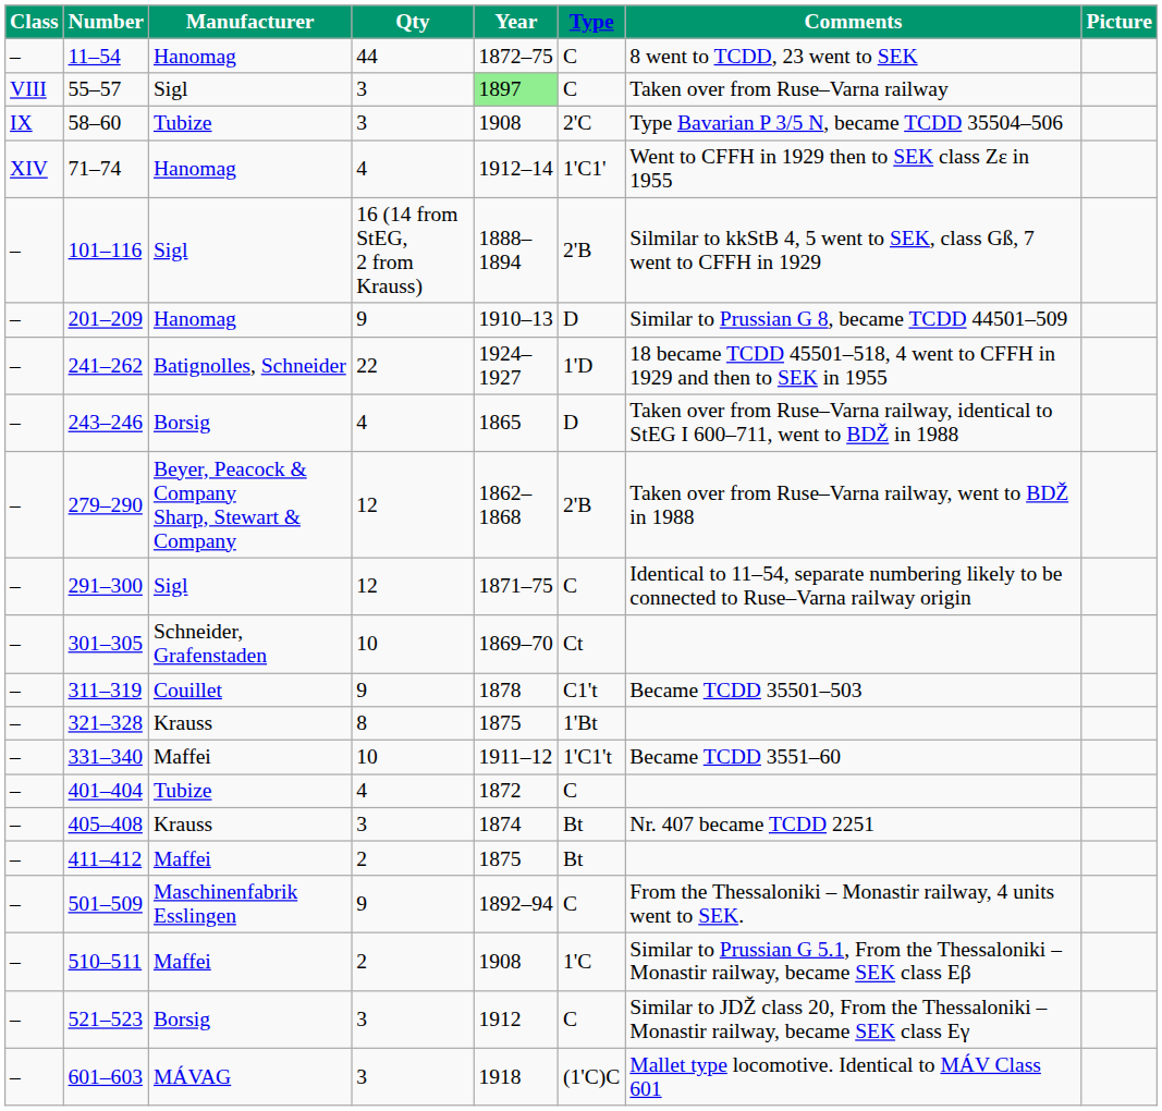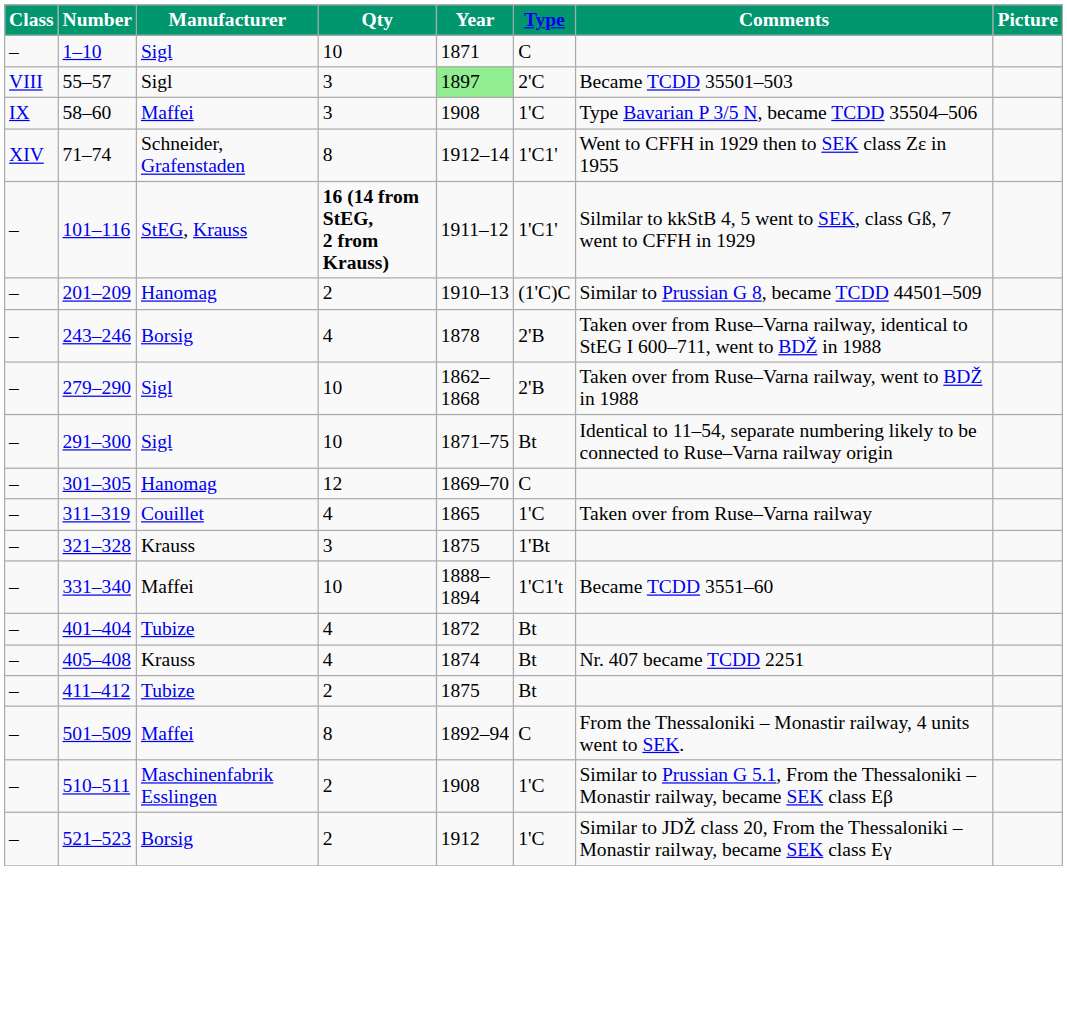 <table class="wikitable">
 <tr>
 <th style="color:#ffffff; background:#00966E">Class</th>
 <th style="color:#ffffff; background:#00966E">Number</th>
 <th style="color:#ffffff; background:#00966E">Manufacturer</th>
 <th style="color:#ffffff; background:#00966E">Qty</th>
 <th style="color:#ffffff; background:#00966E">Year</th>
 <th style="color:#ffffff; background:#00966E"><a href='#'>Type</a></th>
 <th style="color:#ffffff; background:#00966E">Comments</th>
 <th style="color:#ffffff; background:#00966E">Picture</th>
 </tr>
 <tr>
 <td>–</td>
-<td><a href='#'>11–54</a></td>
-<td><a href='#'>Hanomag</a></td>
-<td>44</td>
-<td>1872–75</td>
+<td><a href='#'>1–10</a></td>
+<td><a href='#'>Sigl</a></td>
+<td>10</td>
+<td>1871</td>
 <td>C</td>
-<td>8 went to <a href='#'>TCDD</a>, 23 went to <a href='#'>SEK</a></td>
+<td></td>
 <td></td>
 </tr>
 <tr>
 <td><a href='#'>VIII</a></td>
 <td>55–57</td>
 <td>Sigl</td>
 <td>3</td>
 <td style="background: lightgreen;">1897</td>
-<td>C</td>
-<td>Taken over from Ruse–Varna railway</td>
+<td>2'C</td>
+<td>Became <a href='#'>TCDD</a> 35501–503</td>
 <td></td>
 </tr>
 <tr>
 <td><a href='#'>IX</a></td>
 <td>58–60</td>
-<td><a href='#'>Tubize</a></td>
+<td><a href='#'>Maffei</a></td>
 <td>3</td>
 <td>1908</td>
-<td>2'C</td>
+<td>1'C</td>
 <td>Type <a href='#'>Bavarian P 3/5 N</a>, became <a href='#'>TCDD</a> 35504–506</td>
 <td></td>
 </tr>
 <tr>
 <td><a href='#'>XIV</a></td>
 <td>71–74</td>
-<td><a href='#'>Hanomag</a></td>
-<td>4</td>
+<td>Schneider, <a href='#'>Grafenstaden</a></td>
+<td>8</td>
 <td>1912–14</td>
 <td>1'C1'</td>
 <td>Went to CFFH in 1929 then to <a href='#'>SEK</a> class Ζε in 1955</td>
 <td></td>
 </tr>
 <tr>
 <td>–</td>
 <td><a href='#'>101–116</a></td>
-<td><a href='#'>Sigl</a></td>
-<td>16 (14 from StEG,<br>2 from Krauss)</td>
-<td>1888–1894</td>
-<td>2'B</td>
+<td><a href='#'>StEG</a>, <a href='#'>Krauss</a></td>
+<td><strong>16 (14 from StEG,<br>2 from Krauss)</strong></td>
+<td>1911–12</td>
+<td>1'C1'</td>
 <td>Silmilar to kkStB 4, 5 went to <a href='#'>SEK</a>, class Gß, 7 went to CFFH in 1929</td>
 <td></td>
 </tr>
 <tr>
 <td>–</td>
 <td><a href='#'>201–209</a></td>
 <td><a href='#'>Hanomag</a></td>
-<td>9</td>
+<td>2</td>
 <td>1910–13</td>
-<td>D</td>
+<td>(1'C)C</td>
 <td>Similar to <a href='#'>Prussian G 8</a>, became <a href='#'>TCDD</a> 44501–509</td>
-<td></td>
-</tr>
-<tr>
-<td>–</td>
-<td><a href='#'>241–262</a></td>
-<td><a href='#'>Batignolles</a>, <a href='#'>Schneider</a></td>
-<td>22</td>
-<td>1924–1927</td>
-<td>1'D</td>
-<td>18 became <a href='#'>TCDD</a> 45501–518, 4 went to CFFH in 1929 and then to <a href='#'>SEK</a> in 1955</td>
 <td></td>
 </tr>
 <tr>
 <td>–</td>
 <td><a href='#'>243–246</a></td>
 <td><a href='#'>Borsig</a></td>
 <td>4</td>
-<td>1865</td>
-<td>D</td>
+<td>1878</td>
+<td>2'B</td>
 <td>Taken over from Ruse–Varna railway, identical to StEG I 600–711, went to <a href='#'>BDŽ</a> in 1988</td>
 <td></td>
 </tr>
 <tr>
 <td>–</td>
 <td><a href='#'>279–290</a></td>
-<td><a href='#'>Beyer, Peacock & Company</a><br><a href='#'>Sharp, Stewart & Company</a></td>
-<td>12</td>
+<td><a href='#'>Sigl</a></td>
+<td>10</td>
 <td>1862–1868</td>
 <td>2'B</td>
 <td>Taken over from Ruse–Varna railway, went to <a href='#'>BDŽ</a> in 1988</td>
 <td></td>
 </tr>
 <tr>
 <td>–</td>
 <td><a href='#'>291–300</a></td>
 <td><a href='#'>Sigl</a></td>
-<td>12</td>
+<td>10</td>
 <td>1871–75</td>
-<td>C</td>
+<td>Bt</td>
 <td>Identical to 11–54, separate numbering likely to be connected to Ruse–Varna railway origin</td>
 <td></td>
 </tr>
 <tr>
 <td>–</td>
 <td><a href='#'>301–305</a></td>
-<td>Schneider, <a href='#'>Grafenstaden</a></td>
-<td>10</td>
+<td><a href='#'>Hanomag</a></td>
+<td>12</td>
 <td>1869–70</td>
-<td>Ct</td>
+<td>C</td>
 <td></td>
 <td></td>
 </tr>
 <tr>
 <td>–</td>
 <td><a href='#'>311–319</a></td>
 <td><a href='#'>Couillet</a></td>
-<td>9</td>
-<td>1878</td>
-<td>C1't</td>
-<td>Became <a href='#'>TCDD</a> 35501–503</td>
+<td>4</td>
+<td>1865</td>
+<td>1'C</td>
+<td>Taken over from Ruse–Varna railway</td>
 <td></td>
 </tr>
 <tr>
 <td>–</td>
 <td><a href='#'>321–328</a></td>
 <td>Krauss</td>
-<td>8</td>
+<td>3</td>
 <td>1875</td>
 <td>1'Bt</td>
 <td></td>
 <td></td>
 </tr>
 <tr>
 <td>–</td>
 <td><a href='#'>331–340</a></td>
 <td>Maffei</td>
 <td>10</td>
-<td>1911–12</td>
+<td>1888–1894</td>
 <td>1'C1't</td>
 <td>Became <a href='#'>TCDD</a> 3551–60</td>
 <td></td>
 </tr>
 <tr>
 <td>–</td>
 <td><a href='#'>401–404</a></td>
 <td><a href='#'>Tubize</a></td>
 <td>4</td>
 <td>1872</td>
-<td>C</td>
+<td>Bt</td>
 <td></td>
 <td></td>
 </tr>
 <tr>
 <td>–</td>
 <td><a href='#'>405–408</a></td>
 <td>Krauss</td>
-<td>3</td>
+<td>4</td>
 <td>1874</td>
 <td>Bt</td>
 <td>Nr. 407 became <a href='#'>TCDD</a> 2251</td>
 <td></td>
 </tr>
 <tr>
 <td>–</td>
 <td><a href='#'>411–412</a></td>
-<td><a href='#'>Maffei</a></td>
+<td><a href='#'>Tubize</a></td>
 <td>2</td>
 <td>1875</td>
 <td>Bt</td>
 <td></td>
 <td></td>
 </tr>
 <tr>
 <td>–</td>
 <td><a href='#'>501–509</a></td>
-<td><a href='#'>Maschinenfabrik Esslingen</a></td>
-<td>9</td>
+<td><a href='#'>Maffei</a></td>
+<td>8</td>
 <td>1892–94</td>
 <td>C</td>
 <td>From the Thessaloniki – Monastir railway, 4 units went to <a href='#'>SEK</a>.</td>
 <td></td>
 </tr>
 <tr>
 <td>–</td>
 <td><a href='#'>510–511</a></td>
-<td><a href='#'>Maffei</a></td>
+<td><a href='#'>Maschinenfabrik Esslingen</a></td>
 <td>2</td>
 <td>1908</td>
 <td>1'C</td>
 <td>Similar to <a href='#'>Prussian G 5.1</a>, From the Thessaloniki – Monastir railway, became <a href='#'>SEK</a> class Εβ</td>
 <td></td>
 </tr>
 <tr>
 <td>–</td>
 <td><a href='#'>521–523</a></td>
 <td><a href='#'>Borsig</a></td>
-<td>3</td>
+<td>2</td>
 <td>1912</td>
-<td>C</td>
+<td>1'C</td>
 <td>Similar to JDŽ class 20, From the Thessaloniki – Monastir railway, became <a href='#'>SEK</a> class Εγ</td>
 <td></td>
 </tr>
-<tr>
-<td>–</td>
-<td><a href='#'>601–603</a></td>
-<td><a href='#'>MÁVAG</a></td>
-<td>3</td>
-<td>1918</td>
-<td>(1'C)C</td>
-<td><a href='#'>Mallet type</a> locomotive. Identical to <a href='#'>MÁV Class 601</a></td>
-<td></td>
-</tr>
 </table>
